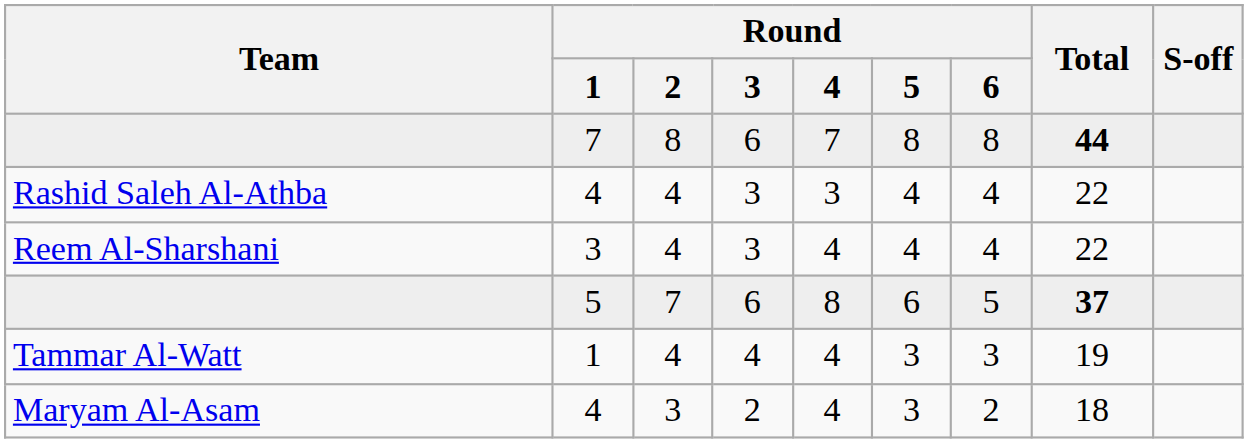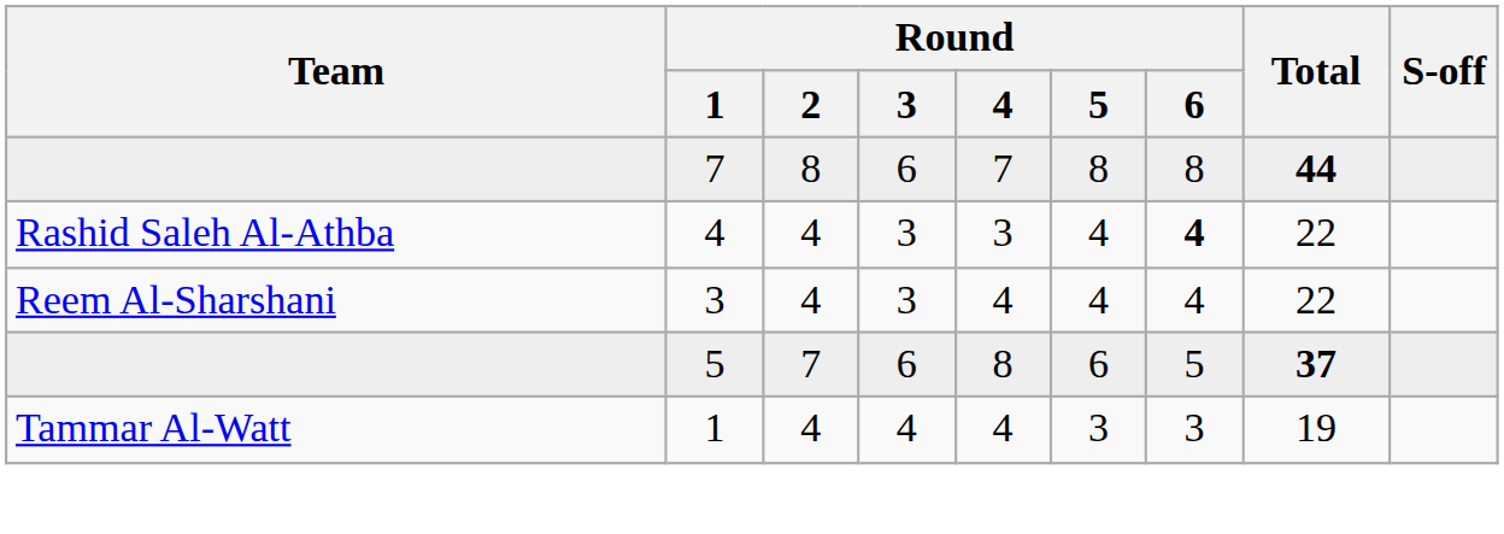 <table class="wikitable" style="text-align:center">
 <tr>
 <th rowspan=2 width=250>Team</th>
 <th colspan=6>Round</th>
 <th rowspan=2 width=50>Total</th>
 <th rowspan=2 width=35>S-off</th>
 </tr>
 <tr>
 <th width=30>1</th>
 <th width=30>2</th>
 <th width=30>3</th>
 <th width=30>4</th>
 <th width=30>5</th>
 <th width=30>6</th>
 </tr>
 <tr bgcolor=eeeeee>
 <td align=left></td>
 <td>7</td>
 <td>8</td>
 <td>6</td>
 <td>7</td>
 <td>8</td>
 <td>8</td>
 <td><strong>44</strong></td>
 <td></td>
 </tr>
 <tr>
 <td align=left><a href='#'>Rashid Saleh Al-Athba</a></td>
 <td>4</td>
 <td>4</td>
 <td>3</td>
 <td>3</td>
 <td>4</td>
-<td>4</td>
+<td><strong>4</strong></td>
 <td>22</td>
 <td></td>
 </tr>
 <tr>
 <td align=left><a href='#'>Reem Al-Sharshani</a></td>
 <td>3</td>
 <td>4</td>
 <td>3</td>
 <td>4</td>
 <td>4</td>
 <td>4</td>
 <td>22</td>
 <td></td>
 </tr>
 <tr bgcolor=eeeeee>
 <td align=left></td>
 <td>5</td>
 <td>7</td>
 <td>6</td>
 <td>8</td>
 <td>6</td>
 <td>5</td>
 <td><strong>37</strong></td>
 <td></td>
 </tr>
 <tr>
 <td align=left><a href='#'>Tammar Al-Watt</a></td>
 <td>1</td>
 <td>4</td>
 <td>4</td>
 <td>4</td>
 <td>3</td>
 <td>3</td>
 <td>19</td>
 <td></td>
 </tr>
-<tr>
-<td align=left><a href='#'>Maryam Al-Asam</a></td>
-<td>4</td>
-<td>3</td>
-<td>2</td>
-<td>4</td>
-<td>3</td>
-<td>2</td>
-<td>18</td>
-<td></td>
-</tr>
 </table>
